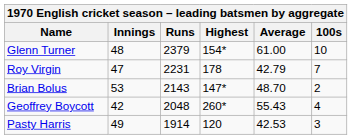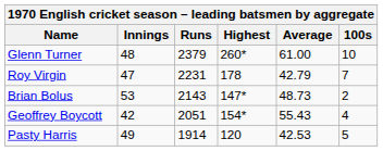 <table class="wikitable">
 <tr>
 <th bgcolor="#efefef" colspan="7">1970 English cricket season – leading batsmen by aggregate</th>
 </tr>
 <tr bgcolor="#efefef">
 <th>Name</th>
 <th>Innings</th>
 <th>Runs</th>
 <th>Highest</th>
 <th>Average</th>
 <th>100s</th>
 </tr>
 <tr>
 <td><a href='#'>Glenn Turner</a></td>
 <td>48</td>
 <td>2379</td>
-<td>154*</td>
+<td>260*</td>
 <td>61.00</td>
 <td>10</td>
 </tr>
 <tr>
 <td><a href='#'>Roy Virgin</a></td>
 <td>47</td>
 <td>2231</td>
 <td>178</td>
 <td>42.79</td>
 <td>7</td>
 </tr>
 <tr>
 <td><a href='#'>Brian Bolus</a></td>
 <td>53</td>
 <td>2143</td>
 <td>147*</td>
-<td>48.70</td>
+<td>48.73</td>
 <td>2</td>
 </tr>
 <tr>
 <td><a href='#'>Geoffrey Boycott</a></td>
 <td>42</td>
-<td>2048</td>
-<td>260*</td>
+<td>2051</td>
+<td>154*</td>
 <td>55.43</td>
 <td>4</td>
 </tr>
 <tr>
 <td><a href='#'>Pasty Harris</a></td>
 <td>49</td>
 <td>1914</td>
 <td>120</td>
 <td>42.53</td>
-<td>3</td>
+<td>5</td>
 </tr>
 </table>
